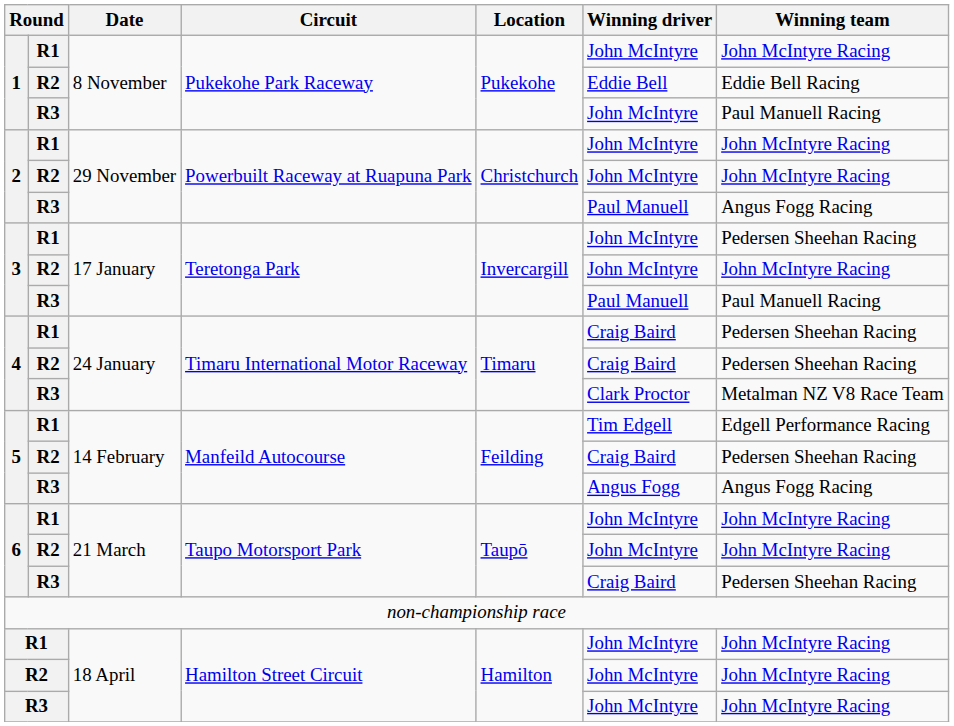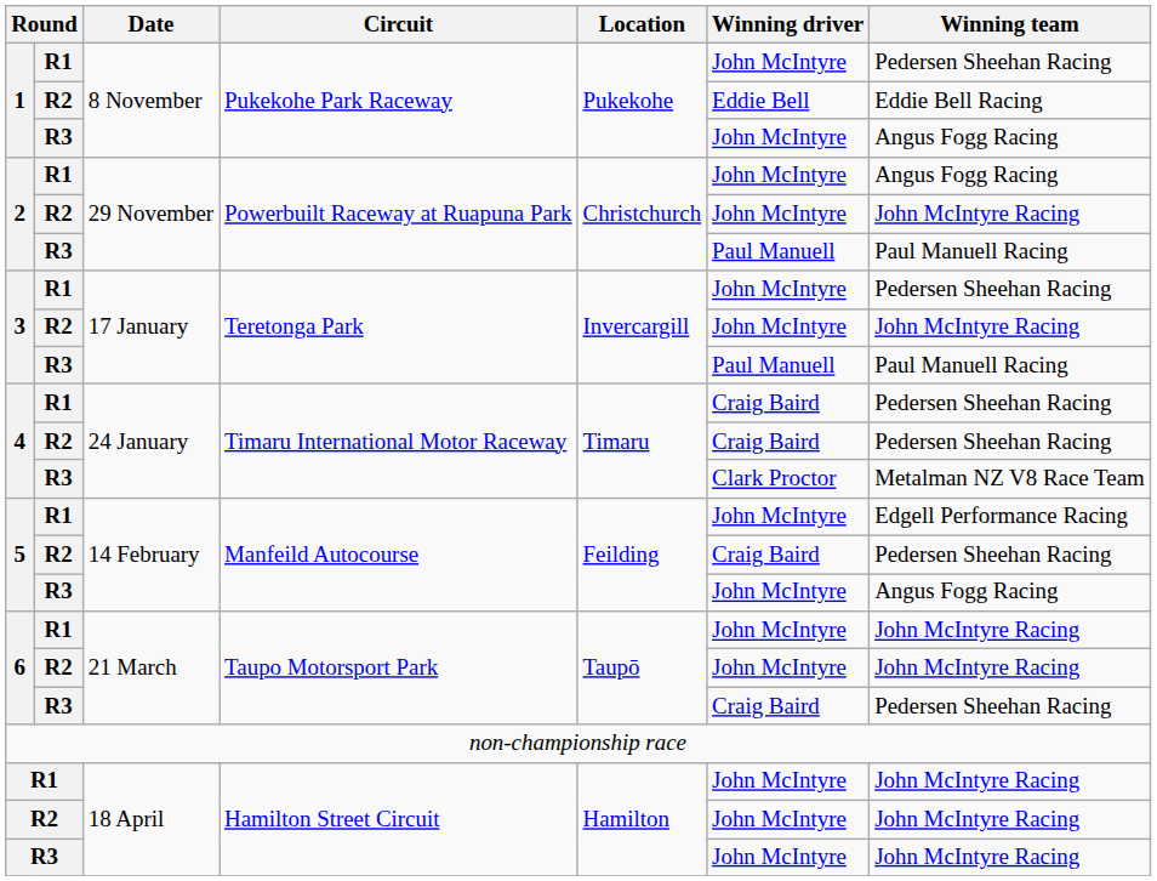 <table class="wikitable" style="font-size: 85%">
 <tr>
 <th colspan=2>Round</th>
 <th>Date</th>
 <th>Circuit</th>
 <th>Location</th>
 <th>Winning driver</th>
 <th>Winning team</th>
 </tr>
 <tr>
 <th rowspan=3>1</th>
 <th>R1</th>
 <td rowspan=3>8 November</td>
 <td rowspan=3><a href='#'>Pukekohe Park Raceway</a></td>
 <td rowspan=3><a href='#'>Pukekohe</a></td>
 <td><a href='#'>John McIntyre</a></td>
-<td><a href='#'>John McIntyre Racing</a></td>
+<td>Pedersen Sheehan Racing</td>
 </tr>
 <tr>
 <th>R2</th>
 <td><a href='#'>Eddie Bell</a></td>
 <td>Eddie Bell Racing</td>
 </tr>
 <tr>
 <th>R3</th>
 <td><a href='#'>John McIntyre</a></td>
-<td>Paul Manuell Racing</td>
+<td>Angus Fogg Racing</td>
 </tr>
 <tr>
 <th rowspan=3>2</th>
 <th>R1</th>
 <td rowspan=3>29 November</td>
 <td rowspan=3><a href='#'>Powerbuilt Raceway at Ruapuna Park</a></td>
 <td rowspan=3><a href='#'>Christchurch</a></td>
 <td><a href='#'>John McIntyre</a></td>
-<td><a href='#'>John McIntyre Racing</a></td>
+<td>Angus Fogg Racing</td>
 </tr>
 <tr>
 <th>R2</th>
 <td><a href='#'>John McIntyre</a></td>
 <td><a href='#'>John McIntyre Racing</a></td>
 </tr>
 <tr>
 <th>R3</th>
 <td><a href='#'>Paul Manuell</a></td>
-<td>Angus Fogg Racing</td>
+<td>Paul Manuell Racing</td>
 </tr>
 <tr>
 <th rowspan=3>3</th>
 <th>R1</th>
 <td rowspan=3>17 January</td>
 <td rowspan=3><a href='#'>Teretonga Park</a></td>
 <td rowspan=3><a href='#'>Invercargill</a></td>
 <td><a href='#'>John McIntyre</a></td>
 <td>Pedersen Sheehan Racing</td>
 </tr>
 <tr>
 <th>R2</th>
 <td><a href='#'>John McIntyre</a></td>
 <td><a href='#'>John McIntyre Racing</a></td>
 </tr>
 <tr>
 <th>R3</th>
 <td><a href='#'>Paul Manuell</a></td>
 <td>Paul Manuell Racing</td>
 </tr>
 <tr>
 <th rowspan=3>4</th>
 <th>R1</th>
 <td rowspan=3>24 January</td>
 <td rowspan=3><a href='#'>Timaru International Motor Raceway</a></td>
 <td rowspan=3><a href='#'>Timaru</a></td>
 <td><a href='#'>Craig Baird</a></td>
 <td>Pedersen Sheehan Racing</td>
 </tr>
 <tr>
 <th>R2</th>
 <td><a href='#'>Craig Baird</a></td>
 <td>Pedersen Sheehan Racing</td>
 </tr>
 <tr>
 <th>R3</th>
 <td><a href='#'>Clark Proctor</a></td>
 <td>Metalman NZ V8 Race Team</td>
 </tr>
 <tr>
 <th rowspan=3>5</th>
 <th>R1</th>
 <td rowspan=3>14 February</td>
 <td rowspan=3><a href='#'>Manfeild Autocourse</a></td>
 <td rowspan=3><a href='#'>Feilding</a></td>
-<td><a href='#'>Tim Edgell</a></td>
+<td><a href='#'>John McIntyre</a></td>
 <td>Edgell Performance Racing</td>
 </tr>
 <tr>
 <th>R2</th>
 <td><a href='#'>Craig Baird</a></td>
 <td>Pedersen Sheehan Racing</td>
 </tr>
 <tr>
 <th>R3</th>
-<td><a href='#'>Angus Fogg</a></td>
+<td><a href='#'>John McIntyre</a></td>
 <td>Angus Fogg Racing</td>
 </tr>
 <tr>
 <th rowspan=3>6</th>
 <th>R1</th>
 <td rowspan=3>21 March</td>
 <td rowspan=3><a href='#'>Taupo Motorsport Park</a></td>
 <td rowspan=3><a href='#'>Taupō</a></td>
 <td><a href='#'>John McIntyre</a></td>
 <td><a href='#'>John McIntyre Racing</a></td>
 </tr>
 <tr>
 <th>R2</th>
 <td><a href='#'>John McIntyre</a></td>
 <td><a href='#'>John McIntyre Racing</a></td>
 </tr>
 <tr>
 <th>R3</th>
 <td><a href='#'>Craig Baird</a></td>
 <td>Pedersen Sheehan Racing</td>
 </tr>
 <tr>
 <td colspan=7 align=center><em>non-championship race</em></td>
 </tr>
 <tr>
 <th colspan=2>R1</th>
 <td rowspan=3>18 April</td>
 <td rowspan=3><a href='#'>Hamilton Street Circuit</a></td>
 <td rowspan=3><a href='#'>Hamilton</a></td>
 <td><a href='#'>John McIntyre</a></td>
 <td><a href='#'>John McIntyre Racing</a></td>
 </tr>
 <tr>
 <th colspan=2>R2</th>
 <td><a href='#'>John McIntyre</a></td>
 <td><a href='#'>John McIntyre Racing</a></td>
 </tr>
 <tr>
 <th colspan=2>R3</th>
 <td><a href='#'>John McIntyre</a></td>
 <td><a href='#'>John McIntyre Racing</a></td>
 </tr>
 </table>
